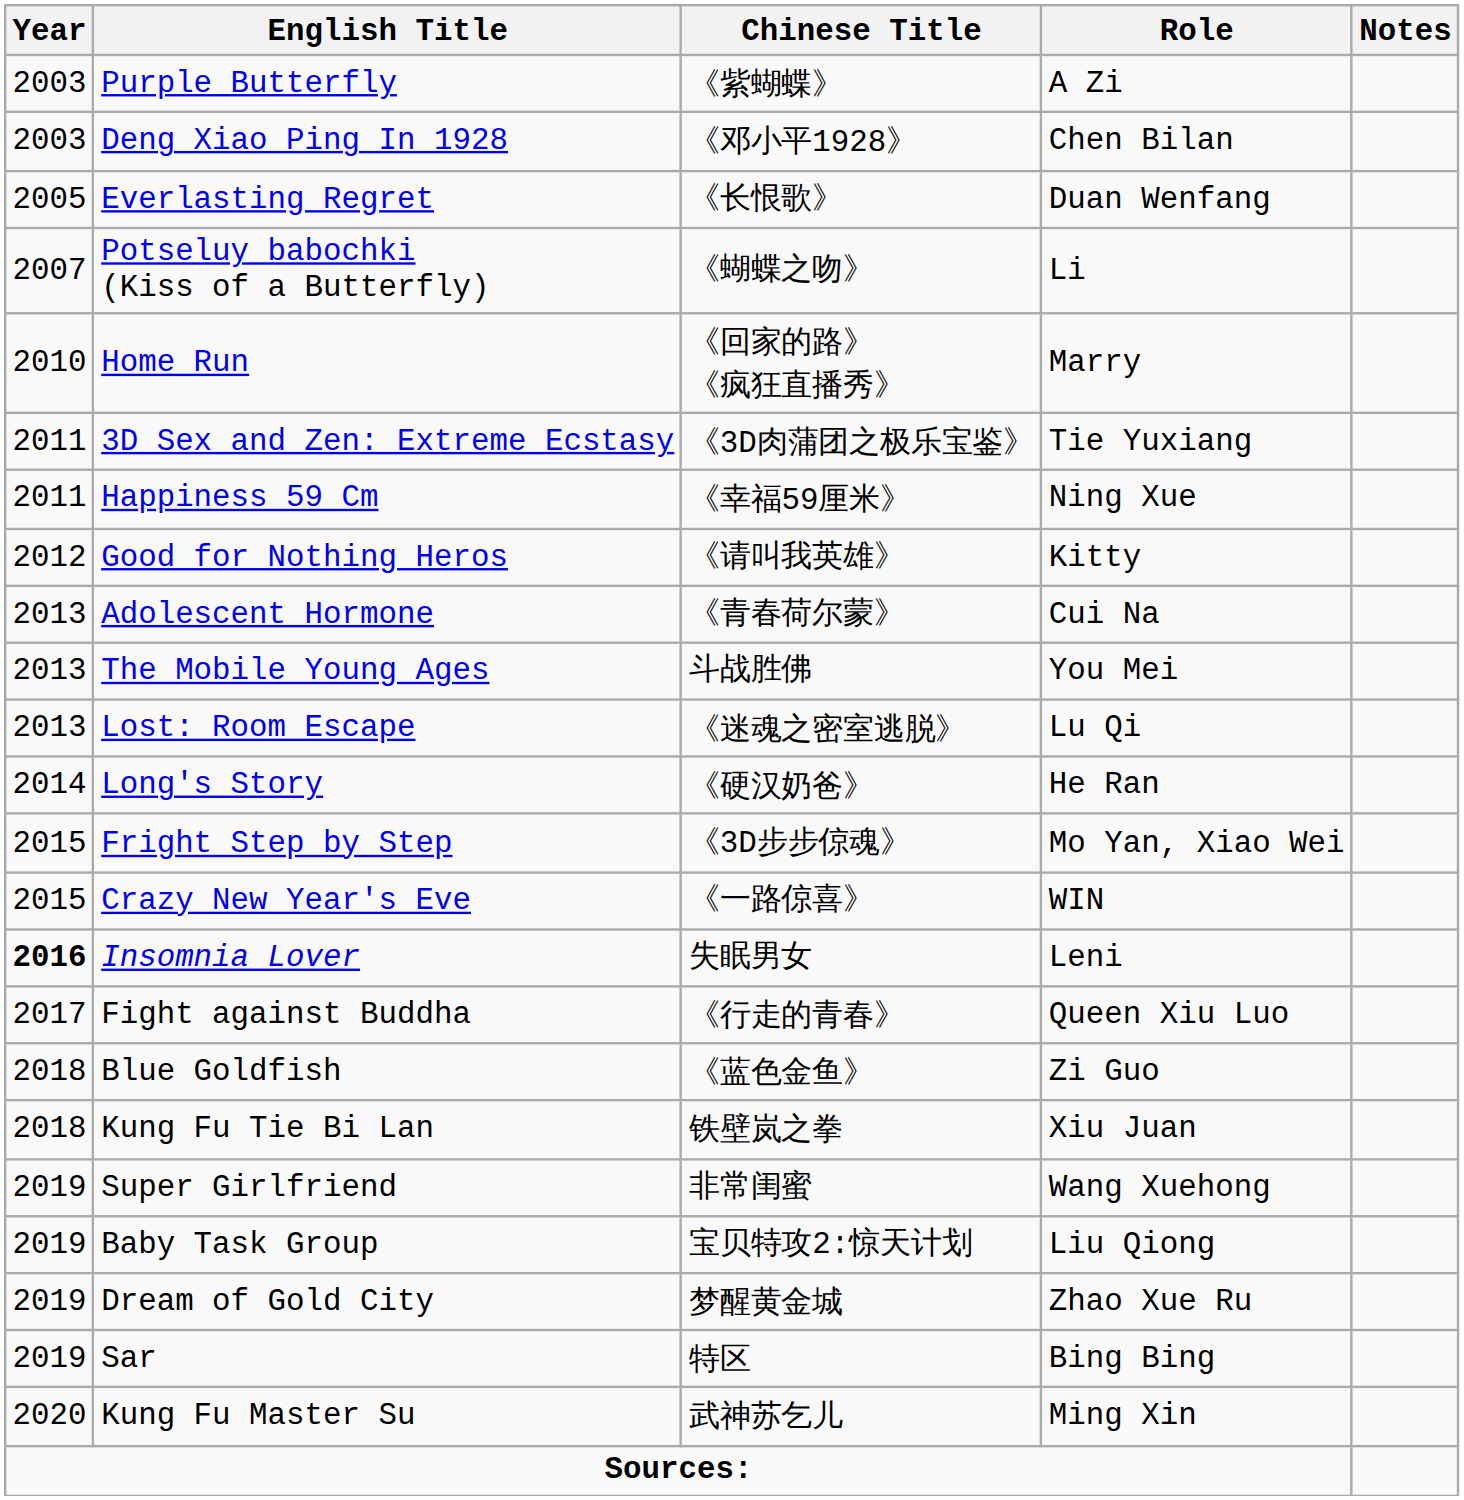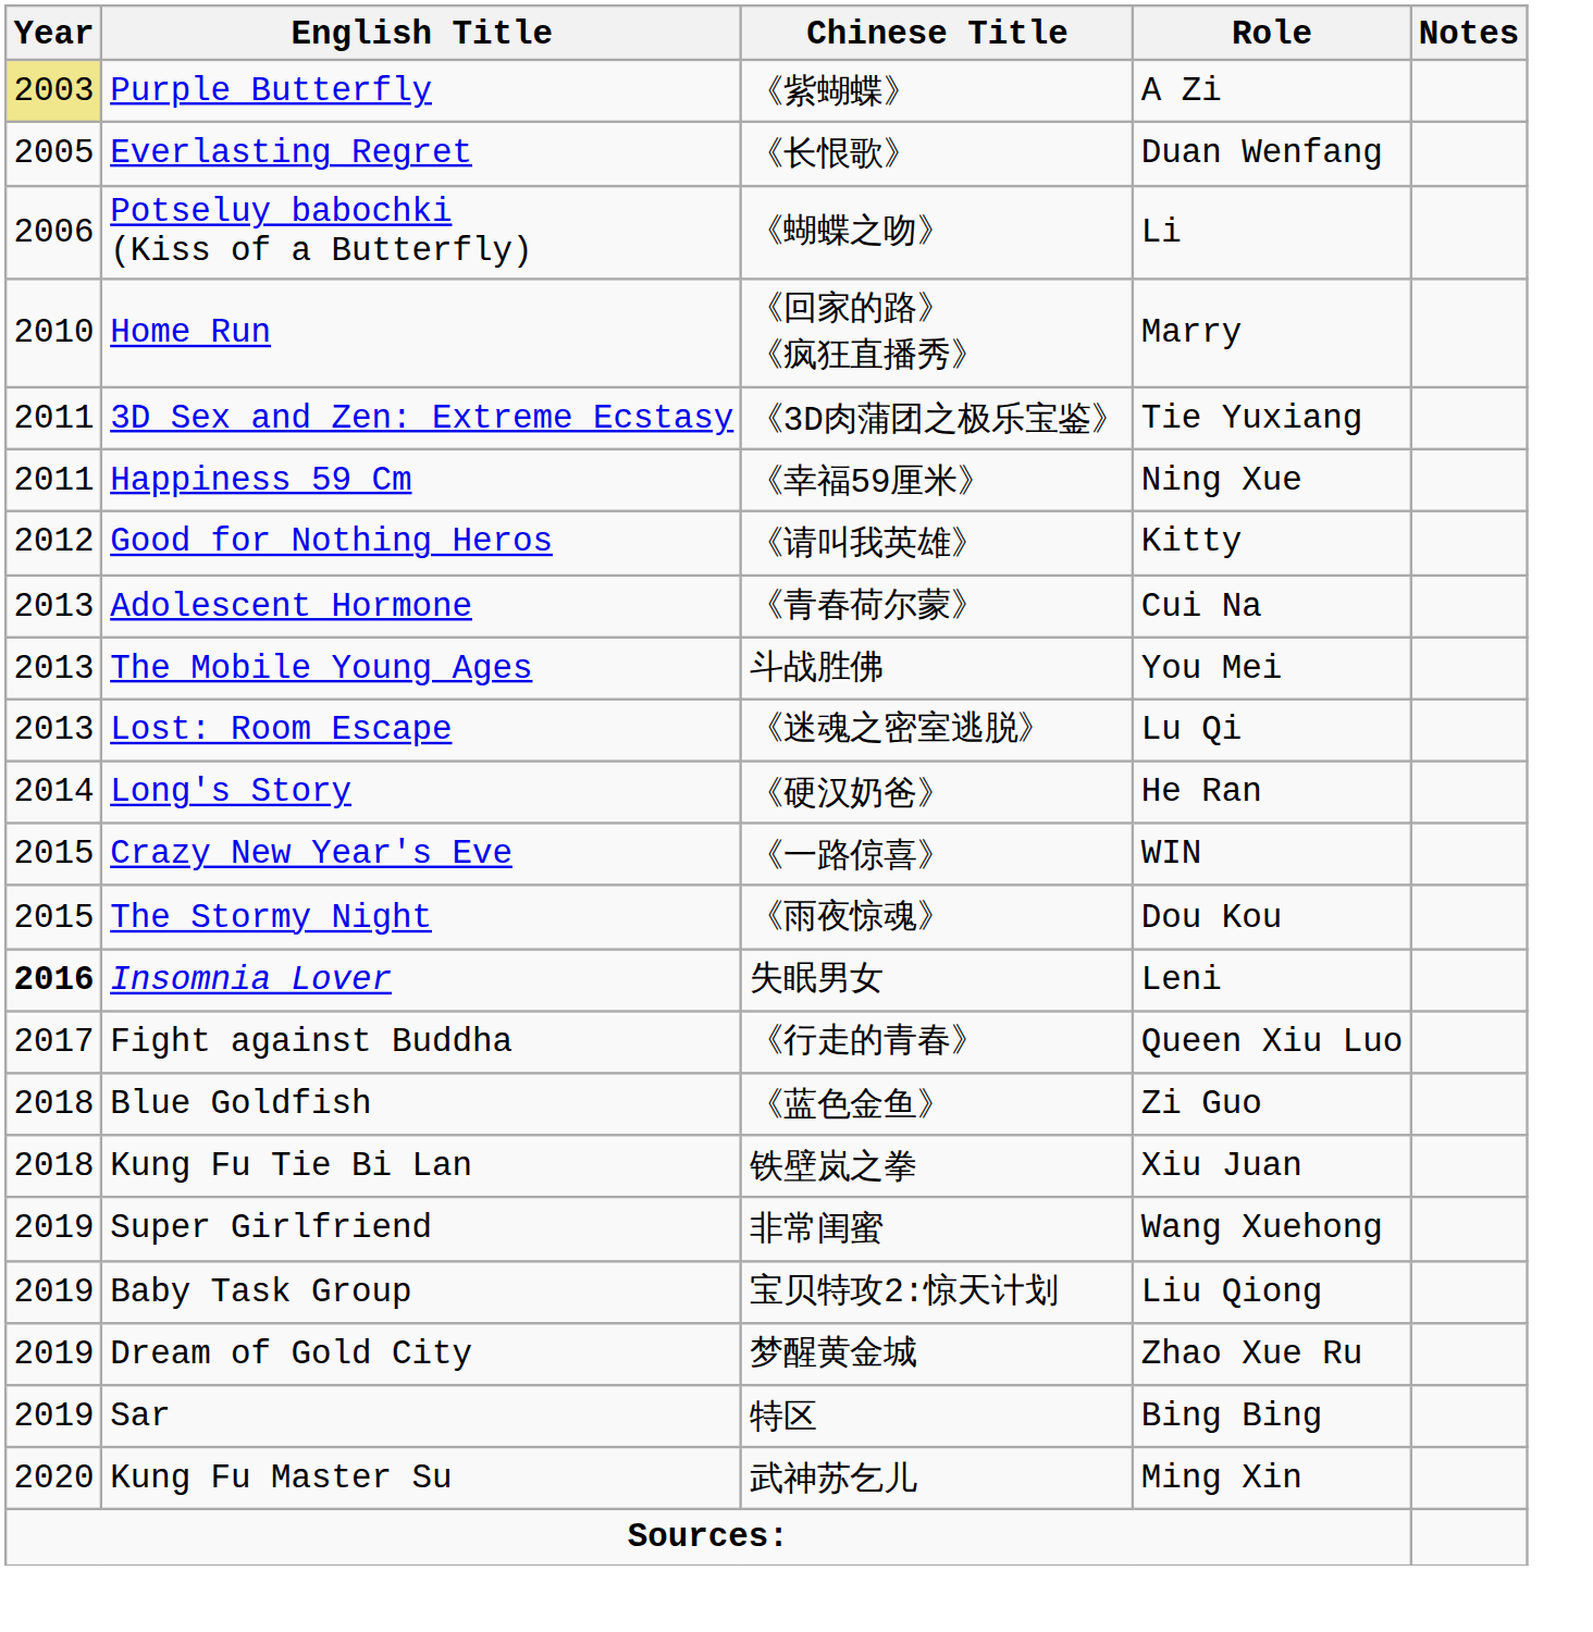 <table class="wikitable sortable">
 <tr>
 <th>Year</th>
 <th>English Title</th>
 <th>Chinese Title</th>
 <th>Role</th>
 <th class="unsortable">Notes</th>
 </tr>
 <tr>
-<td>2003</td>
+<td style="background: khaki;">2003</td>
 <td><a href='#'>Purple Butterfly</a></td>
 <td>《紫蝴蝶》</td>
 <td>A Zi</td>
-<td></td>
-</tr>
-<tr>
-<td>2003</td>
-<td><a href='#'>Deng Xiao Ping In 1928</a></td>
-<td>《邓小平1928》</td>
-<td>Chen Bilan</td>
 <td></td>
 </tr>
 <tr>
 <td>2005</td>
 <td><a href='#'>Everlasting Regret</a></td>
 <td>《长恨歌》</td>
 <td>Duan Wenfang</td>
 <td></td>
 </tr>
 <tr>
-<td>2007</td>
+<td>2006</td>
 <td><a href='#'>Potseluy babochki</a><br>(Kiss of a Butterfly)</td>
 <td>《蝴蝶之吻》</td>
 <td>Li</td>
 <td></td>
 </tr>
 <tr>
 <td>2010</td>
 <td><a href='#'>Home Run</a></td>
 <td>《回家的路》<br>《疯狂直播秀》</td>
 <td>Marry</td>
 <td></td>
 </tr>
 <tr>
 <td>2011</td>
 <td><a href='#'>3D Sex and Zen: Extreme Ecstasy</a></td>
 <td>《3D肉蒲团之极乐宝鉴》</td>
 <td>Tie Yuxiang</td>
 <td></td>
 </tr>
 <tr>
 <td>2011</td>
 <td><a href='#'>Happiness 59 Cm</a></td>
 <td>《幸福59厘米》</td>
 <td>Ning Xue</td>
 <td></td>
 </tr>
 <tr>
 <td>2012</td>
 <td><a href='#'>Good for Nothing Heros</a></td>
 <td>《请叫我英雄》</td>
 <td>Kitty</td>
 <td></td>
 </tr>
 <tr>
 <td>2013</td>
 <td><a href='#'>Adolescent Hormone</a></td>
 <td>《青春荷尔蒙》</td>
 <td>Cui Na</td>
 <td></td>
 </tr>
 <tr>
 <td>2013</td>
 <td><a href='#'>The Mobile Young Ages</a></td>
 <td>斗战胜佛</td>
 <td>You Mei</td>
 <td></td>
 </tr>
 <tr>
 <td>2013</td>
 <td><a href='#'>Lost: Room Escape</a></td>
 <td>《迷魂之密室逃脱》</td>
 <td>Lu Qi</td>
 <td></td>
 </tr>
 <tr>
 <td>2014</td>
 <td><a href='#'>Long's Story</a></td>
 <td>《硬汉奶爸》</td>
 <td>He Ran</td>
 <td></td>
 </tr>
 <tr>
 <td>2015</td>
-<td><a href='#'>Fright Step by Step</a></td>
-<td>《3D步步倞魂》</td>
-<td>Mo Yan, Xiao Wei</td>
+<td><a href='#'>Crazy New Year's Eve</a></td>
+<td>《一路倞喜》</td>
+<td>WIN</td>
 <td></td>
 </tr>
 <tr>
 <td>2015</td>
-<td><a href='#'>Crazy New Year's Eve</a></td>
-<td>《一路倞喜》</td>
-<td>WIN</td>
+<td><a href='#'>The Stormy Night</a></td>
+<td>《雨夜惊魂》</td>
+<td>Dou Kou</td>
 <td></td>
 </tr>
 <tr>
 <td><strong>2016</strong></td>
 <td><em><a href='#'>Insomnia Lover</a></em></td>
 <td>失眠男女</td>
 <td>Leni</td>
 <td></td>
 </tr>
 <tr>
 <td>2017</td>
 <td>Fight against Buddha</td>
 <td>《行走的青春》</td>
 <td>Queen Xiu Luo</td>
 <td></td>
 </tr>
 <tr>
 <td>2018</td>
 <td>Blue Goldfish</td>
 <td>《蓝色金鱼》</td>
 <td>Zi Guo</td>
 <td></td>
 </tr>
 <tr>
 <td>2018</td>
 <td>Kung Fu Tie Bi Lan</td>
 <td>铁壁岚之拳</td>
 <td>Xiu Juan</td>
 <td></td>
 </tr>
 <tr>
 <td>2019</td>
 <td>Super Girlfriend</td>
 <td>非常闺蜜</td>
 <td>Wang Xuehong</td>
 <td></td>
 </tr>
 <tr>
 <td>2019</td>
 <td>Baby Task Group</td>
 <td>宝贝特攻2:惊天计划</td>
 <td>Liu Qiong</td>
 <td></td>
 </tr>
 <tr>
 <td>2019</td>
 <td>Dream of Gold City</td>
 <td>梦醒黄金城</td>
 <td>Zhao Xue Ru</td>
 <td></td>
 </tr>
 <tr>
 <td>2019</td>
 <td>Sar</td>
 <td>特区</td>
 <td>Bing Bing</td>
 <td></td>
 </tr>
 <tr>
 <td>2020</td>
 <td>Kung Fu Master Su</td>
 <td>武神苏乞儿</td>
 <td>Ming Xin</td>
 <td></td>
 </tr>
 <tr>
 <td colspan="4" style="text-align: center;"><strong>Sources:</strong></td>
 </tr>
 </table>
